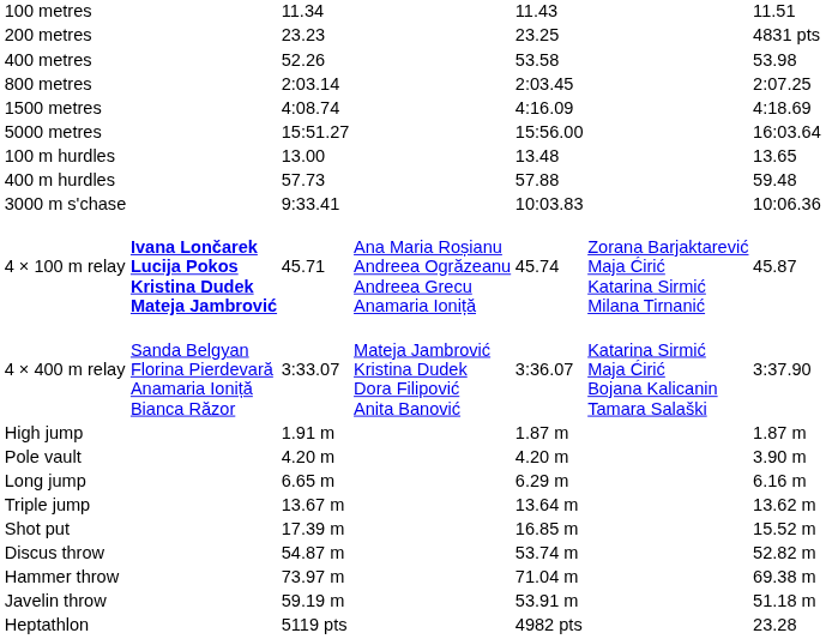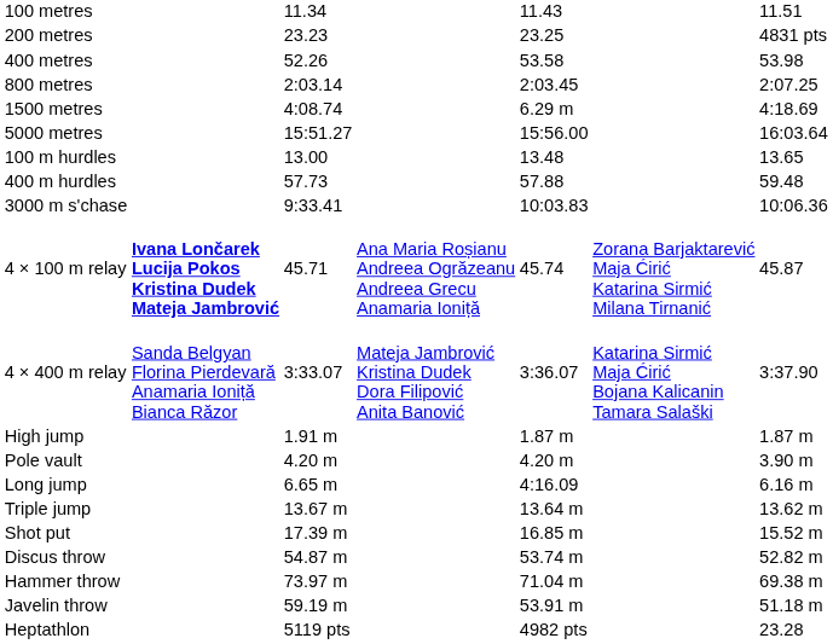 <table>
 <tr>
 <td>100 metres</td>
 <td></td>
 <td>11.34 </td>
 <td></td>
 <td>11.43</td>
 <td></td>
 <td>11.51</td>
 </tr>
 <tr>
 <td>200 metres</td>
 <td></td>
 <td>23.23</td>
 <td></td>
 <td>23.25</td>
 <td></td>
 <td>4831 pts </td>
 </tr>
 <tr>
 <td>400 metres</td>
 <td></td>
 <td>52.26</td>
 <td></td>
 <td>53.58 </td>
 <td></td>
 <td>53.98</td>
 </tr>
 <tr>
 <td>800 metres</td>
 <td></td>
 <td>2:03.14</td>
 <td></td>
 <td>2:03.45</td>
 <td></td>
 <td>2:07.25</td>
 </tr>
 <tr>
 <td>1500 metres</td>
 <td></td>
 <td>4:08.74</td>
 <td></td>
-<td>4:16.09 </td>
+<td>6.29 m</td>
 <td></td>
 <td>4:18.69</td>
 </tr>
 <tr>
 <td>5000 metres</td>
 <td></td>
 <td>15:51.27 </td>
 <td></td>
 <td>15:56.00 </td>
 <td></td>
 <td>16:03.64 </td>
 </tr>
 <tr>
 <td>100 m hurdles</td>
 <td></td>
 <td>13.00</td>
 <td></td>
 <td>13.48</td>
 <td></td>
 <td>13.65</td>
 </tr>
 <tr>
 <td>400 m hurdles</td>
 <td></td>
 <td>57.73</td>
 <td></td>
 <td>57.88</td>
 <td></td>
 <td>59.48</td>
 </tr>
 <tr>
 <td>3000 m s'chase</td>
 <td></td>
 <td>9:33.41  </td>
 <td></td>
 <td>10:03.83</td>
 <td></td>
 <td>10:06.36</td>
 </tr>
 <tr>
 <td>4 × 100 m relay</td>
 <td><strong><br><a href='#'>Ivana Lončarek</a><br><a href='#'>Lucija Pokos</a><br><a href='#'>Kristina Dudek</a><br><a href='#'>Mateja Jambrović</a></strong></td>
 <td>45.71</td>
 <td><br><a href='#'>Ana Maria Roșianu</a><br><a href='#'>Andreea Ogrăzeanu</a><br><a href='#'>Andreea Grecu</a><br><a href='#'>Anamaria Ioniță</a></td>
 <td>45.74</td>
 <td><br><a href='#'>Zorana Barjaktarević</a><br><a href='#'>Maja Ćirić</a><br><a href='#'>Katarina Sirmić</a><br><a href='#'>Milana Tirnanić</a></td>
 <td>45.87</td>
 </tr>
 <tr>
 <td>4 × 400 m relay</td>
 <td><br><a href='#'>Sanda Belgyan</a><br><a href='#'>Florina Pierdevară</a><br><a href='#'>Anamaria Ioniță</a><br><a href='#'>Bianca Răzor</a></td>
 <td>3:33.07</td>
 <td><br><a href='#'>Mateja Jambrović</a><br><a href='#'>Kristina Dudek</a><br><a href='#'>Dora Filipović</a><br><a href='#'>Anita Banović</a></td>
 <td>3:36.07</td>
 <td><br><a href='#'>Katarina Sirmić</a><br><a href='#'>Maja Ćirić</a><br><a href='#'>Bojana Kalicanin</a><br><a href='#'>Tamara Salaški</a></td>
 <td>3:37.90</td>
 </tr>
 <tr>
 <td>High jump</td>
 <td></td>
 <td>1.91 m</td>
 <td></td>
 <td>1.87 m</td>
 <td></td>
 <td>1.87 m</td>
 </tr>
 <tr>
 <td>Pole vault</td>
 <td></td>
 <td>4.20 m</td>
 <td></td>
 <td>4.20 m</td>
 <td></td>
 <td>3.90 m</td>
 </tr>
 <tr>
 <td>Long jump</td>
 <td></td>
 <td>6.65 m</td>
 <td></td>
-<td>6.29 m</td>
+<td>4:16.09 </td>
 <td></td>
 <td>6.16 m</td>
 </tr>
 <tr>
 <td>Triple jump</td>
 <td></td>
 <td>13.67 m</td>
 <td></td>
 <td>13.64 m</td>
 <td></td>
 <td>13.62 m</td>
 </tr>
 <tr>
 <td>Shot put</td>
 <td></td>
 <td>17.39 m</td>
 <td></td>
 <td>16.85 m</td>
 <td></td>
 <td>15.52 m</td>
 </tr>
 <tr>
 <td>Discus throw</td>
 <td></td>
 <td>54.87 m</td>
 <td></td>
 <td>53.74 m</td>
 <td></td>
 <td>52.82 m</td>
 </tr>
 <tr>
 <td>Hammer throw</td>
 <td></td>
 <td>73.97 m</td>
 <td></td>
 <td>71.04 m </td>
 <td></td>
 <td>69.38 m</td>
 </tr>
 <tr>
 <td>Javelin throw</td>
 <td></td>
 <td>59.19 m</td>
 <td></td>
 <td>53.91 m</td>
 <td></td>
 <td>51.18 m</td>
 </tr>
 <tr>
 <td>Heptathlon</td>
 <td></td>
 <td>5119 pts</td>
 <td></td>
 <td>4982 pts</td>
 <td></td>
 <td>23.28</td>
 </tr>
 </table>
